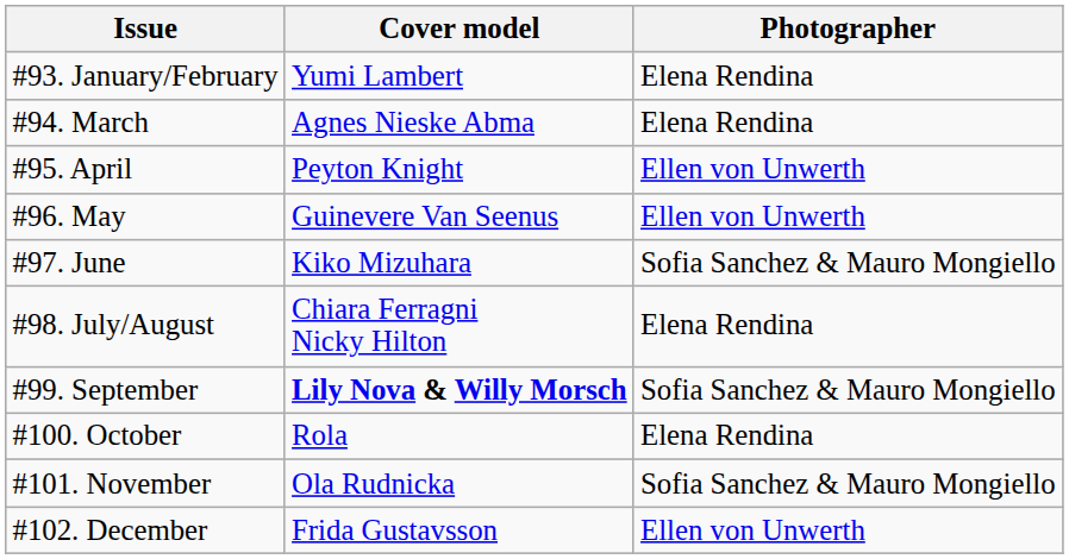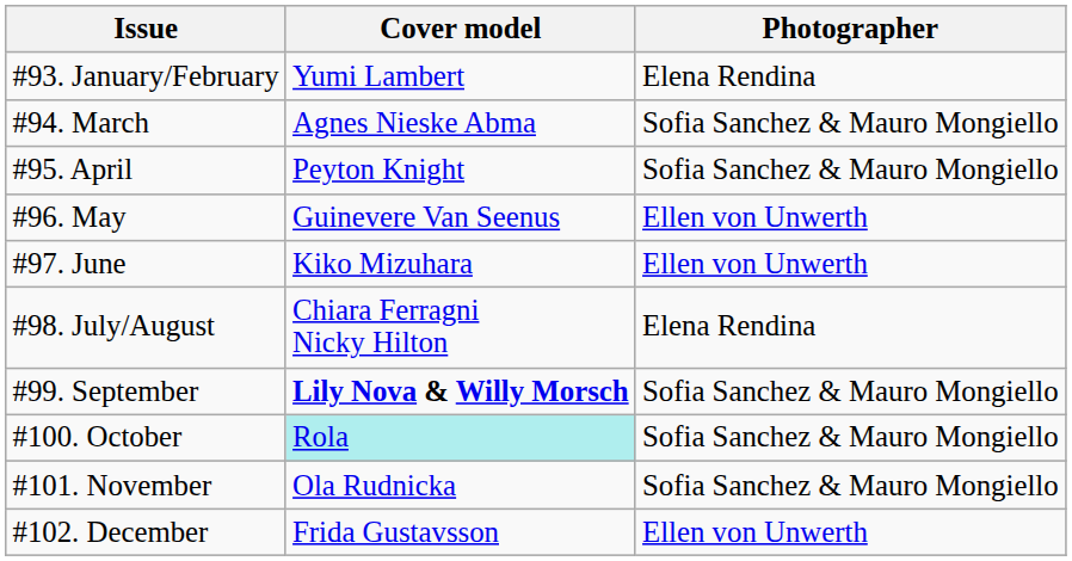 <table class="sortable wikitable">
 <tr>
 <th>Issue</th>
 <th>Cover model</th>
 <th>Photographer</th>
 </tr>
 <tr>
 <td>#93. January/February</td>
 <td><a href='#'>Yumi Lambert</a></td>
 <td>Elena Rendina</td>
 </tr>
 <tr>
 <td>#94. March</td>
 <td><a href='#'>Agnes Nieske Abma</a></td>
-<td>Elena Rendina</td>
+<td>Sofia Sanchez & Mauro Mongiello</td>
 </tr>
 <tr>
 <td>#95. April</td>
 <td><a href='#'>Peyton Knight</a></td>
-<td><a href='#'>Ellen von Unwerth</a></td>
+<td>Sofia Sanchez & Mauro Mongiello</td>
 </tr>
 <tr>
 <td>#96. May</td>
 <td><a href='#'>Guinevere Van Seenus</a></td>
 <td><a href='#'>Ellen von Unwerth</a></td>
 </tr>
 <tr>
 <td>#97. June</td>
 <td><a href='#'>Kiko Mizuhara</a></td>
-<td>Sofia Sanchez & Mauro Mongiello</td>
+<td><a href='#'>Ellen von Unwerth</a></td>
 </tr>
 <tr>
 <td>#98. July/August</td>
 <td><a href='#'>Chiara Ferragni</a><br><a href='#'>Nicky Hilton</a></td>
 <td>Elena Rendina</td>
 </tr>
 <tr>
 <td>#99. September</td>
 <td><strong><a href='#'>Lily Nova</a> & <a href='#'>Willy Morsch</a></strong></td>
 <td>Sofia Sanchez & Mauro Mongiello</td>
 </tr>
 <tr>
 <td>#100. October</td>
-<td><a href='#'>Rola</a></td>
-<td>Elena Rendina</td>
+<td style="background: paleturquoise;"><a href='#'>Rola</a></td>
+<td>Sofia Sanchez & Mauro Mongiello</td>
 </tr>
 <tr>
 <td>#101. November</td>
 <td><a href='#'>Ola Rudnicka</a></td>
 <td>Sofia Sanchez & Mauro Mongiello</td>
 </tr>
 <tr>
 <td>#102. December</td>
 <td><a href='#'>Frida Gustavsson</a></td>
 <td><a href='#'>Ellen von Unwerth</a></td>
 </tr>
 </table>
